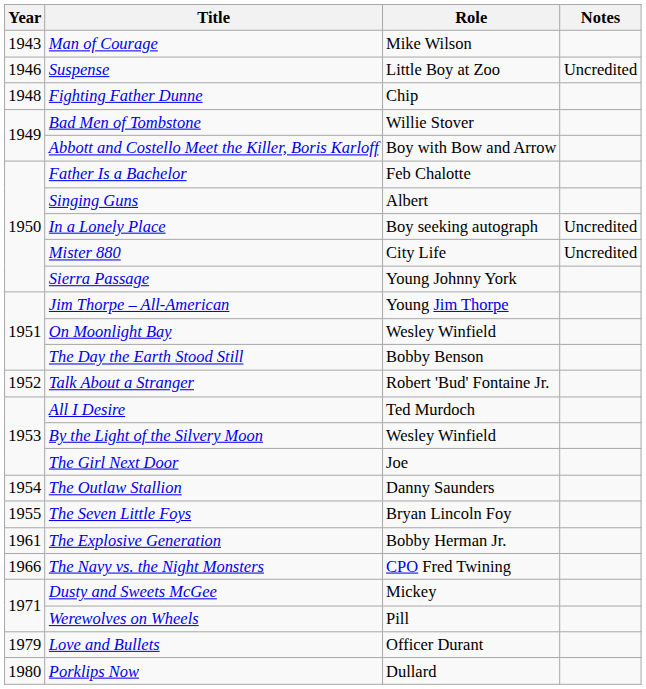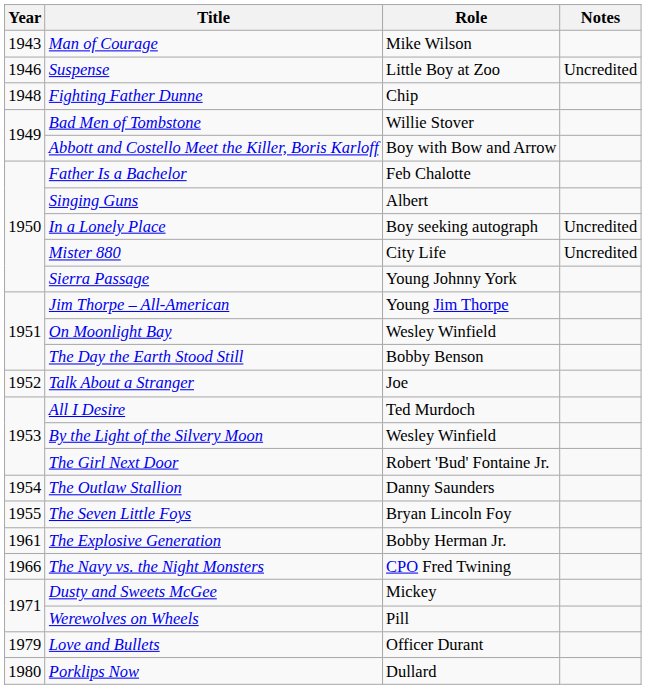 <table class="wikitable sortable">
 <tr>
 <th>Year</th>
 <th>Title</th>
 <th>Role</th>
 <th class="unsortable">Notes</th>
 </tr>
 <tr>
 <td>1943</td>
 <td><em><a href='#'>Man of Courage</a></em></td>
 <td>Mike Wilson</td>
 <td></td>
 </tr>
 <tr>
 <td>1946</td>
 <td><em><a href='#'>Suspense</a></em></td>
 <td>Little Boy at Zoo</td>
 <td>Uncredited</td>
 </tr>
 <tr>
 <td>1948</td>
 <td><em><a href='#'>Fighting Father Dunne</a></em></td>
 <td>Chip</td>
 <td></td>
 </tr>
 <tr>
 <td rowspan="2">1949</td>
 <td><em><a href='#'>Bad Men of Tombstone</a></em></td>
 <td>Willie Stover</td>
 <td></td>
 </tr>
 <tr>
 <td><em><a href='#'>Abbott and Costello Meet the Killer, Boris Karloff</a></em></td>
 <td>Boy with Bow and Arrow</td>
 <td></td>
 </tr>
 <tr>
 <td rowspan="5">1950</td>
 <td><em><a href='#'>Father Is a Bachelor</a></em></td>
 <td>Feb Chalotte</td>
 <td></td>
 </tr>
 <tr>
 <td><em><a href='#'>Singing Guns</a></em></td>
 <td>Albert</td>
 <td></td>
 </tr>
 <tr>
 <td><em><a href='#'>In a Lonely Place</a></em></td>
 <td>Boy seeking autograph</td>
 <td>Uncredited</td>
 </tr>
 <tr>
 <td><em><a href='#'>Mister 880</a></em></td>
 <td>City Life</td>
 <td>Uncredited</td>
 </tr>
 <tr>
 <td><em><a href='#'>Sierra Passage</a></em></td>
 <td>Young Johnny York</td>
 <td></td>
 </tr>
 <tr>
 <td rowspan="3">1951</td>
 <td><em><a href='#'>Jim Thorpe – All-American</a></em></td>
 <td>Young <a href='#'>Jim Thorpe</a></td>
 <td></td>
 </tr>
 <tr>
 <td><em><a href='#'>On Moonlight Bay</a></em></td>
 <td>Wesley Winfield</td>
 <td></td>
 </tr>
 <tr>
 <td><em><a href='#'>The Day the Earth Stood Still</a></em></td>
 <td>Bobby Benson</td>
 <td></td>
 </tr>
 <tr>
 <td>1952</td>
 <td><em><a href='#'>Talk About a Stranger</a></em></td>
-<td>Robert 'Bud' Fontaine Jr.</td>
+<td>Joe</td>
 <td></td>
 </tr>
 <tr>
 <td rowspan="3">1953</td>
 <td><em><a href='#'>All I Desire</a></em></td>
 <td>Ted Murdoch</td>
 <td></td>
 </tr>
 <tr>
 <td><em><a href='#'>By the Light of the Silvery Moon</a></em></td>
 <td>Wesley Winfield</td>
 <td></td>
 </tr>
 <tr>
 <td><em><a href='#'>The Girl Next Door</a></em></td>
-<td>Joe</td>
+<td>Robert 'Bud' Fontaine Jr.</td>
 <td></td>
 </tr>
 <tr>
 <td>1954</td>
 <td><em><a href='#'>The Outlaw Stallion</a></em></td>
 <td>Danny Saunders</td>
 <td></td>
 </tr>
 <tr>
 <td>1955</td>
 <td><em><a href='#'>The Seven Little Foys</a></em></td>
 <td>Bryan Lincoln Foy</td>
 <td></td>
 </tr>
 <tr>
 <td>1961</td>
 <td><em><a href='#'>The Explosive Generation</a></em></td>
 <td>Bobby Herman Jr.</td>
 <td></td>
 </tr>
 <tr>
 <td>1966</td>
 <td><em><a href='#'>The Navy vs. the Night Monsters</a></em></td>
 <td><a href='#'>CPO</a> Fred Twining</td>
 <td></td>
 </tr>
 <tr>
 <td rowspan="2">1971</td>
 <td><em><a href='#'>Dusty and Sweets McGee</a></em></td>
 <td>Mickey</td>
 <td></td>
 </tr>
 <tr>
 <td><em><a href='#'>Werewolves on Wheels</a></em></td>
 <td>Pill</td>
 <td></td>
 </tr>
 <tr>
 <td>1979</td>
 <td><em><a href='#'>Love and Bullets</a></em></td>
 <td>Officer Durant</td>
 <td></td>
 </tr>
 <tr>
 <td>1980</td>
 <td><em><a href='#'>Porklips Now</a></em></td>
 <td>Dullard</td>
 <td></td>
 </tr>
 </table>
